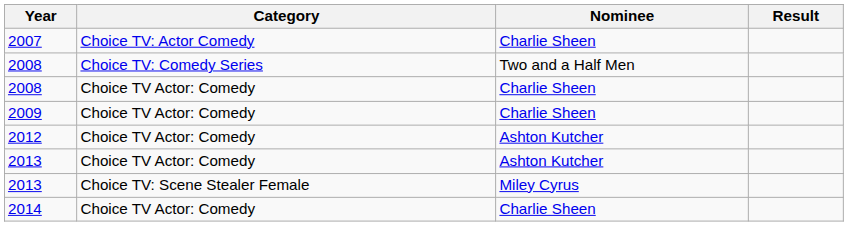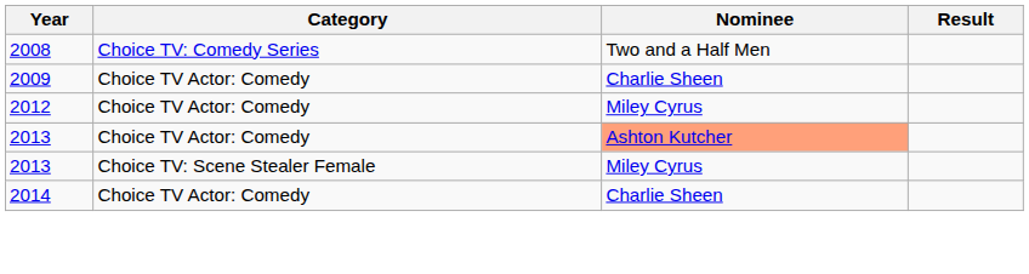 <table class="wikitable" style="width:100%;">
 <tr>
 <th>Year</th>
 <th>Category</th>
 <th>Nominee</th>
 <th>Result</th>
 </tr>
 <tr>
-<td><a href='#'>2007</a></td>
-<td><a href='#'>Choice TV: Actor Comedy</a></td>
-<td><a href='#'>Charlie Sheen</a> </td>
-<td></td>
-</tr>
-<tr>
 <td><a href='#'>2008</a></td>
 <td><a href='#'>Choice TV: Comedy Series</a></td>
 <td>Two and a Half Men</td>
-<td></td>
-</tr>
-<tr>
-<td><a href='#'>2008</a></td>
-<td>Choice TV Actor: Comedy</td>
-<td><a href='#'>Charlie Sheen</a> </td>
 <td></td>
 </tr>
 <tr>
 <td><a href='#'>2009</a></td>
 <td>Choice TV Actor: Comedy</td>
 <td><a href='#'>Charlie Sheen</a> </td>
 <td></td>
 </tr>
 <tr>
 <td><a href='#'>2012</a></td>
 <td>Choice TV Actor: Comedy</td>
-<td><a href='#'>Ashton Kutcher</a> </td>
+<td><a href='#'>Miley Cyrus</a></td>
 <td></td>
 </tr>
 <tr>
 <td><a href='#'>2013</a></td>
 <td>Choice TV Actor: Comedy</td>
-<td><a href='#'>Ashton Kutcher</a> </td>
+<td style="background: lightsalmon;"><a href='#'>Ashton Kutcher</a> </td>
 <td></td>
 </tr>
 <tr>
 <td><a href='#'>2013</a></td>
 <td>Choice TV: Scene Stealer Female</td>
 <td><a href='#'>Miley Cyrus</a></td>
 <td></td>
 </tr>
 <tr>
 <td><a href='#'>2014</a></td>
 <td>Choice TV Actor: Comedy</td>
 <td><a href='#'>Charlie Sheen</a> </td>
 <td></td>
 </tr>
 </table>
